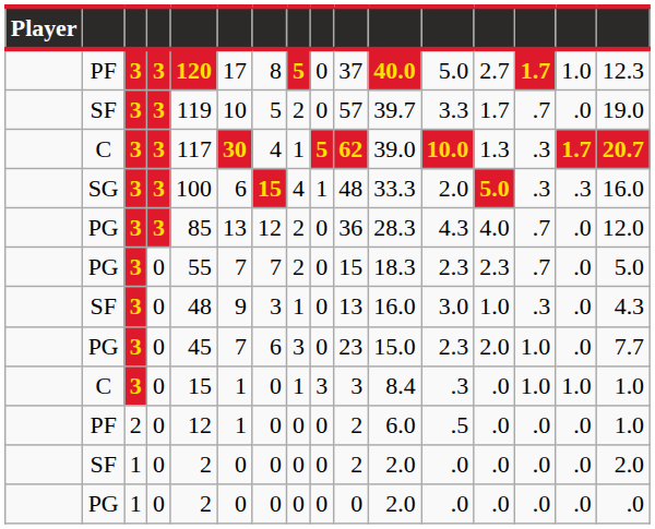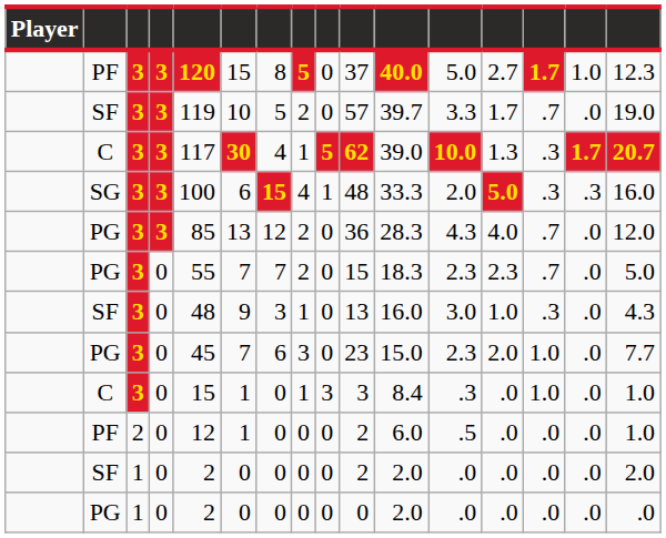 <table class="wikitable sortable" style="font-size: 95%; text-align:right;">
 <tr>
 <th style="background:#2C2A29; color:#FFFFFF; border-top:#DF192C 3px solid; border-bottom:#DF192C 3px solid;">Player</th>
 <th style="background:#2C2A29; color:#FFFFFF; border-top:#DF192C 3px solid; border-bottom:#DF192C 3px solid;"></th>
 <th style="background:#2C2A29; color:#FFFFFF; border-top:#DF192C 3px solid; border-bottom:#DF192C 3px solid;"></th>
 <th style="background:#2C2A29; color:#FFFFFF; border-top:#DF192C 3px solid; border-bottom:#DF192C 3px solid;"></th>
 <th style="background:#2C2A29; color:#FFFFFF; border-top:#DF192C 3px solid; border-bottom:#DF192C 3px solid;"></th>
 <th style="background:#2C2A29; color:#FFFFFF; border-top:#DF192C 3px solid; border-bottom:#DF192C 3px solid;"></th>
 <th style="background:#2C2A29; color:#FFFFFF; border-top:#DF192C 3px solid; border-bottom:#DF192C 3px solid;"></th>
 <th style="background:#2C2A29; color:#FFFFFF; border-top:#DF192C 3px solid; border-bottom:#DF192C 3px solid;"></th>
 <th style="background:#2C2A29; color:#FFFFFF; border-top:#DF192C 3px solid; border-bottom:#DF192C 3px solid;"></th>
 <th style="background:#2C2A29; color:#FFFFFF; border-top:#DF192C 3px solid; border-bottom:#DF192C 3px solid;"></th>
 <th style="background:#2C2A29; color:#FFFFFF; border-top:#DF192C 3px solid; border-bottom:#DF192C 3px solid;"></th>
 <th style="background:#2C2A29; color:#FFFFFF; border-top:#DF192C 3px solid; border-bottom:#DF192C 3px solid;"></th>
 <th style="background:#2C2A29; color:#FFFFFF; border-top:#DF192C 3px solid; border-bottom:#DF192C 3px solid;"></th>
 <th style="background:#2C2A29; color:#FFFFFF; border-top:#DF192C 3px solid; border-bottom:#DF192C 3px solid;"></th>
 <th style="background:#2C2A29; color:#FFFFFF; border-top:#DF192C 3px solid; border-bottom:#DF192C 3px solid;"></th>
 <th style="background:#2C2A29; color:#FFFFFF; border-top:#DF192C 3px solid; border-bottom:#DF192C 3px solid;"></th>
 </tr>
 <tr>
 <td style="text-align:left;"></td>
 <td style="text-align:center;">PF</td>
 <td style="background:#DF192C; color:#FFE100;"><strong>3</strong></td>
 <td style="background:#DF192C; color:#FFE100;"><strong>3</strong></td>
 <td style="background:#DF192C; color:#FFE100;"><strong>120</strong></td>
-<td>17</td>
+<td>15</td>
 <td>8</td>
 <td style="background:#DF192C; color:#FFE100;"><strong>5</strong></td>
 <td>0</td>
 <td>37</td>
 <td style="background:#DF192C; color:#FFE100;"><strong>40.0</strong></td>
 <td>5.0</td>
 <td>2.7</td>
 <td style="background:#DF192C; color:#FFE100;"><strong>1.7</strong></td>
 <td>1.0</td>
 <td>12.3</td>
 </tr>
 <tr>
 <td style="text-align:left;"></td>
 <td style="text-align:center;">SF</td>
 <td style="background:#DF192C; color:#FFE100;"><strong>3</strong></td>
 <td style="background:#DF192C; color:#FFE100;"><strong>3</strong></td>
 <td>119</td>
 <td>10</td>
 <td>5</td>
 <td>2</td>
 <td>0</td>
 <td>57</td>
 <td>39.7</td>
 <td>3.3</td>
 <td>1.7</td>
 <td>.7</td>
 <td>.0</td>
 <td>19.0</td>
 </tr>
 <tr>
 <td style="text-align:left;"></td>
 <td style="text-align:center;">C</td>
 <td style="background:#DF192C; color:#FFE100;"><strong>3</strong></td>
 <td style="background:#DF192C; color:#FFE100;"><strong>3</strong></td>
 <td>117</td>
 <td style="background:#DF192C; color:#FFE100;"><strong>30</strong></td>
 <td>4</td>
 <td>1</td>
 <td style="background:#DF192C; color:#FFE100;"><strong>5</strong></td>
 <td style="background:#DF192C; color:#FFE100;"><strong>62</strong></td>
 <td>39.0</td>
 <td style="background:#DF192C; color:#FFE100;"><strong>10.0</strong></td>
 <td>1.3</td>
 <td>.3</td>
 <td style="background:#DF192C; color:#FFE100;"><strong>1.7</strong></td>
 <td style="background:#DF192C; color:#FFE100;"><strong>20.7</strong></td>
 </tr>
 <tr>
 <td style="text-align:left;"></td>
 <td style="text-align:center;">SG</td>
 <td style="background:#DF192C; color:#FFE100;"><strong>3</strong></td>
 <td style="background:#DF192C; color:#FFE100;"><strong>3</strong></td>
 <td>100</td>
 <td>6</td>
 <td style="background:#DF192C; color:#FFE100;"><strong>15</strong></td>
 <td>4</td>
 <td>1</td>
 <td>48</td>
 <td>33.3</td>
 <td>2.0</td>
 <td style="background:#DF192C; color:#FFE100;"><strong>5.0</strong></td>
 <td>.3</td>
 <td>.3</td>
 <td>16.0</td>
 </tr>
 <tr>
 <td style="text-align:left;"></td>
 <td style="text-align:center;">PG</td>
 <td style="background:#DF192C; color:#FFE100;"><strong>3</strong></td>
 <td style="background:#DF192C; color:#FFE100;"><strong>3</strong></td>
 <td>85</td>
 <td>13</td>
 <td>12</td>
 <td>2</td>
 <td>0</td>
 <td>36</td>
 <td>28.3</td>
 <td>4.3</td>
 <td>4.0</td>
 <td>.7</td>
 <td>.0</td>
 <td>12.0</td>
 </tr>
 <tr>
 <td style="text-align:left;"></td>
 <td style="text-align:center;">PG</td>
 <td style="background:#DF192C; color:#FFE100;"><strong>3</strong></td>
 <td>0</td>
 <td>55</td>
 <td>7</td>
 <td>7</td>
 <td>2</td>
 <td>0</td>
 <td>15</td>
 <td>18.3</td>
 <td>2.3</td>
 <td>2.3</td>
 <td>.7</td>
 <td>.0</td>
 <td>5.0</td>
 </tr>
 <tr>
 <td style="text-align:left;"></td>
 <td style="text-align:center;">SF</td>
 <td style="background:#DF192C; color:#FFE100;"><strong>3</strong></td>
 <td>0</td>
 <td>48</td>
 <td>9</td>
 <td>3</td>
 <td>1</td>
 <td>0</td>
 <td>13</td>
 <td>16.0</td>
 <td>3.0</td>
 <td>1.0</td>
 <td>.3</td>
 <td>.0</td>
 <td>4.3</td>
 </tr>
 <tr>
 <td style="text-align:left;"></td>
 <td style="text-align:center;">PG</td>
 <td style="background:#DF192C; color:#FFE100;"><strong>3</strong></td>
 <td>0</td>
 <td>45</td>
 <td>7</td>
 <td>6</td>
 <td>3</td>
 <td>0</td>
 <td>23</td>
 <td>15.0</td>
 <td>2.3</td>
 <td>2.0</td>
 <td>1.0</td>
 <td>.0</td>
 <td>7.7</td>
 </tr>
 <tr>
 <td style="text-align:left;"></td>
 <td style="text-align:center;">C</td>
 <td style="background:#DF192C; color:#FFE100;"><strong>3</strong></td>
 <td>0</td>
 <td>15</td>
 <td>1</td>
 <td>0</td>
 <td>1</td>
 <td>3</td>
 <td>3</td>
 <td>8.4</td>
 <td>.3</td>
 <td>.0</td>
 <td>1.0</td>
-<td>1.0</td>
+<td>.0</td>
 <td>1.0</td>
 </tr>
 <tr>
 <td style="text-align:left;"></td>
 <td style="text-align:center;">PF</td>
 <td>2</td>
 <td>0</td>
 <td>12</td>
 <td>1</td>
 <td>0</td>
 <td>0</td>
 <td>0</td>
 <td>2</td>
 <td>6.0</td>
 <td>.5</td>
 <td>.0</td>
 <td>.0</td>
 <td>.0</td>
 <td>1.0</td>
 </tr>
 <tr>
 <td style="text-align:left;"></td>
 <td style="text-align:center;">SF</td>
 <td>1</td>
 <td>0</td>
 <td>2</td>
 <td>0</td>
 <td>0</td>
 <td>0</td>
 <td>0</td>
 <td>2</td>
 <td>2.0</td>
 <td>.0</td>
 <td>.0</td>
 <td>.0</td>
 <td>.0</td>
 <td>2.0</td>
 </tr>
 <tr>
 <td style="text-align:left;"></td>
 <td style="text-align:center;">PG</td>
 <td>1</td>
 <td>0</td>
 <td>2</td>
 <td>0</td>
 <td>0</td>
 <td>0</td>
 <td>0</td>
 <td>0</td>
 <td>2.0</td>
 <td>.0</td>
 <td>.0</td>
 <td>.0</td>
 <td>.0</td>
 <td>.0</td>
 </tr>
 </table>
